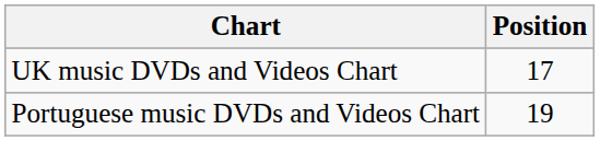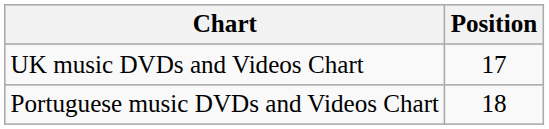 <table class="wikitable">
 <tr>
 <th>Chart</th>
 <th>Position</th>
 </tr>
 <tr>
 <td>UK music DVDs and Videos Chart</td>
 <td align="center">17</td>
 </tr>
 <tr>
 <td>Portuguese music DVDs and Videos Chart</td>
-<td align="center">19</td>
+<td align="center">18</td>
 </tr>
 </table>
